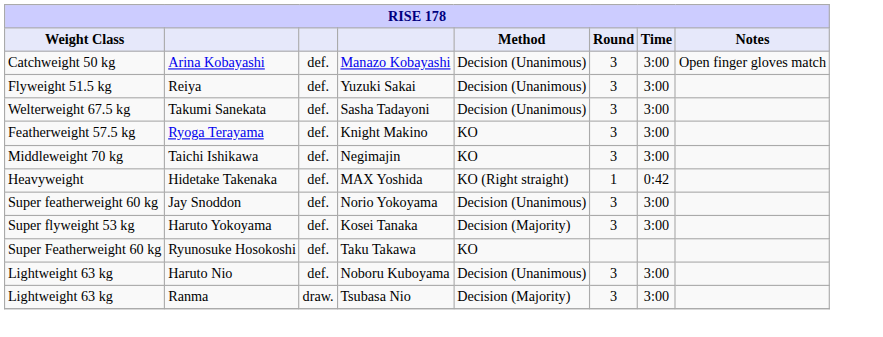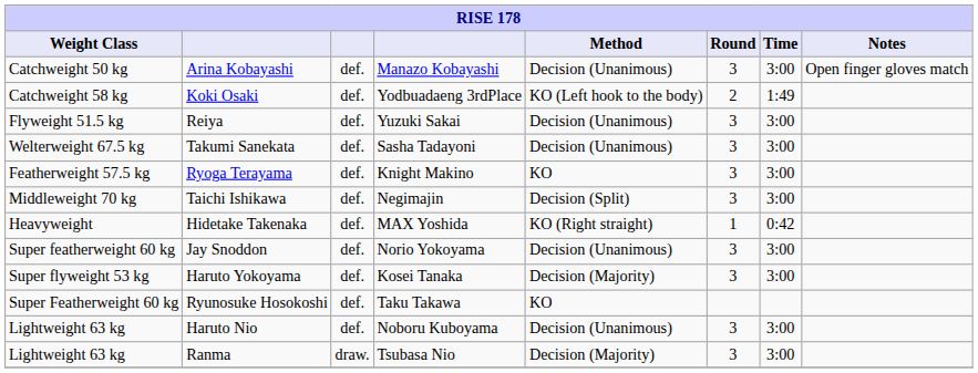 <table class="wikitable" style="font-size: 80%;">
 <tr>
 <th colspan="8" style="background-color: #ccf; color: #000080; text-align: center;"><strong>RISE 178</strong></th>
 </tr>
 <tr>
 <th colspan="1" style="background-color: #E6E8FA; color: #000000; text-align: center;">Weight Class</th>
 <th colspan="1" style="background-color: #E6E8FA; color: #000000; text-align: center;"></th>
 <th colspan="1" style="background-color: #E6E8FA; color: #000000; text-align: center;"></th>
 <th colspan="1" style="background-color: #E6E8FA; color: #000000; text-align: center;"></th>
 <th colspan="1" style="background-color: #E6E8FA; color: #000000; text-align: center;">Method</th>
 <th colspan="1" style="background-color: #E6E8FA; color: #000000; text-align: center;">Round</th>
 <th colspan="1" style="background-color: #E6E8FA; color: #000000; text-align: center;">Time</th>
 <th colspan="1" style="background-color: #E6E8FA; color: #000000; text-align: center;">Notes</th>
 </tr>
 <tr>
 <td>Catchweight 50 kg</td>
 <td> <a href='#'>Arina Kobayashi</a></td>
 <td align="center">def.</td>
 <td> <a href='#'>Manazo Kobayashi</a></td>
 <td>Decision (Unanimous)</td>
 <td align="center">3</td>
 <td align="center">3:00</td>
 <td>Open finger gloves match</td>
+</tr>
+<tr>
+<td>Catchweight 58 kg</td>
+<td> <a href='#'>Koki Osaki</a></td>
+<td align="center">def.</td>
+<td> Yodbuadaeng 3rdPlace</td>
+<td>KO (Left hook to the body)</td>
+<td align="center">2</td>
+<td align="center">1:49</td>
+<td></td>
 </tr>
 <tr>
 <td>Flyweight 51.5 kg</td>
 <td> Reiya</td>
 <td align="center">def.</td>
 <td> Yuzuki Sakai</td>
 <td>Decision (Unanimous)</td>
 <td align="center">3</td>
 <td align="center">3:00</td>
 <td></td>
 </tr>
 <tr>
 <td>Welterweight 67.5 kg</td>
 <td> Takumi Sanekata</td>
 <td align="center">def.</td>
 <td> Sasha Tadayoni</td>
 <td>Decision (Unanimous)</td>
 <td align="center">3</td>
 <td align="center">3:00</td>
 <td></td>
 </tr>
 <tr>
 <td>Featherweight 57.5 kg</td>
 <td> <a href='#'>Ryoga Terayama</a></td>
 <td align="center">def.</td>
 <td> Knight Makino</td>
 <td>KO</td>
 <td align="center">3</td>
 <td align="center">3:00</td>
 <td></td>
 </tr>
 <tr>
 <td>Middleweight 70 kg</td>
 <td> Taichi Ishikawa</td>
 <td align="center">def.</td>
 <td> Negimajin</td>
-<td>KO</td>
+<td>Decision (Split)</td>
 <td align="center">3</td>
 <td align="center">3:00</td>
 <td></td>
 </tr>
 <tr>
 <td>Heavyweight</td>
 <td> Hidetake Takenaka</td>
 <td align="center">def.</td>
 <td> MAX Yoshida</td>
 <td>KO (Right straight)</td>
 <td align="center">1</td>
 <td align="center">0:42</td>
 <td></td>
 </tr>
 <tr>
 <td>Super featherweight 60 kg</td>
 <td> Jay Snoddon</td>
 <td align="center">def.</td>
 <td> Norio Yokoyama</td>
 <td>Decision (Unanimous)</td>
 <td align="center">3</td>
 <td align="center">3:00</td>
 <td></td>
 </tr>
 <tr>
 <td>Super flyweight 53 kg</td>
 <td> Haruto Yokoyama</td>
 <td align="center">def.</td>
 <td> Kosei Tanaka</td>
 <td>Decision (Majority)</td>
 <td align="center">3</td>
 <td align="center">3:00</td>
 <td></td>
 </tr>
 <tr>
 <td>Super Featherweight 60 kg</td>
 <td> Ryunosuke Hosokoshi</td>
 <td align="center">def.</td>
 <td> Taku Takawa</td>
 <td>KO</td>
 <td align="center"></td>
 <td align="center"></td>
 <td></td>
 </tr>
 <tr>
 <td>Lightweight 63 kg</td>
 <td> Haruto Nio</td>
 <td align="center">def.</td>
 <td> Noboru Kuboyama</td>
 <td>Decision (Unanimous)</td>
 <td align="center">3</td>
 <td align="center">3:00</td>
 <td></td>
 </tr>
 <tr>
 <td>Lightweight 63 kg</td>
 <td> Ranma</td>
 <td align="center">draw.</td>
 <td> Tsubasa Nio</td>
 <td>Decision (Majority)</td>
 <td align="center">3</td>
 <td align="center">3:00</td>
 <td></td>
 </tr>
 <tr>
 </tr>
 </table>
